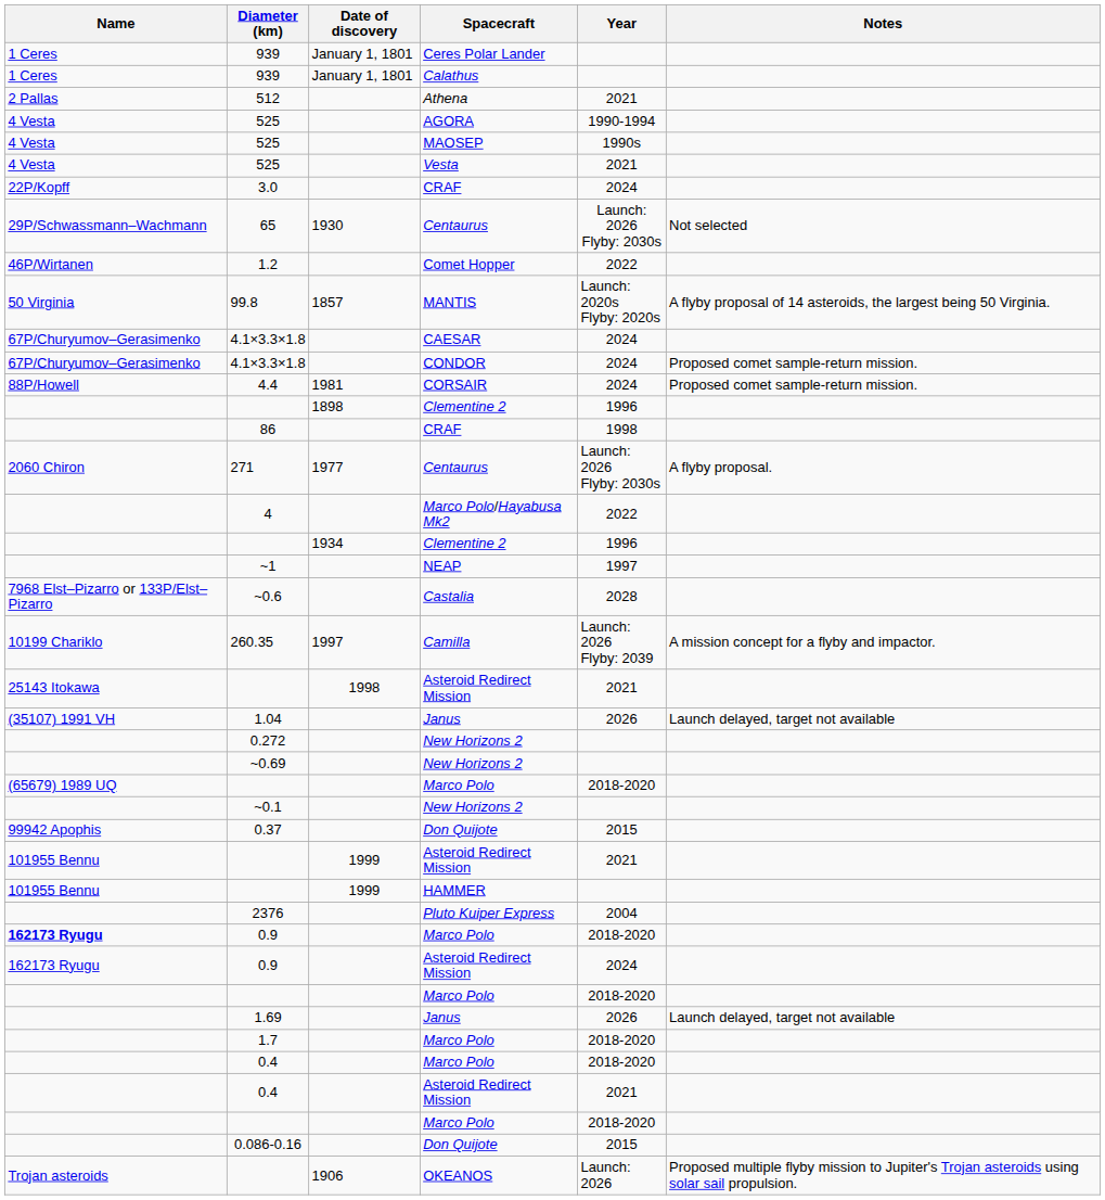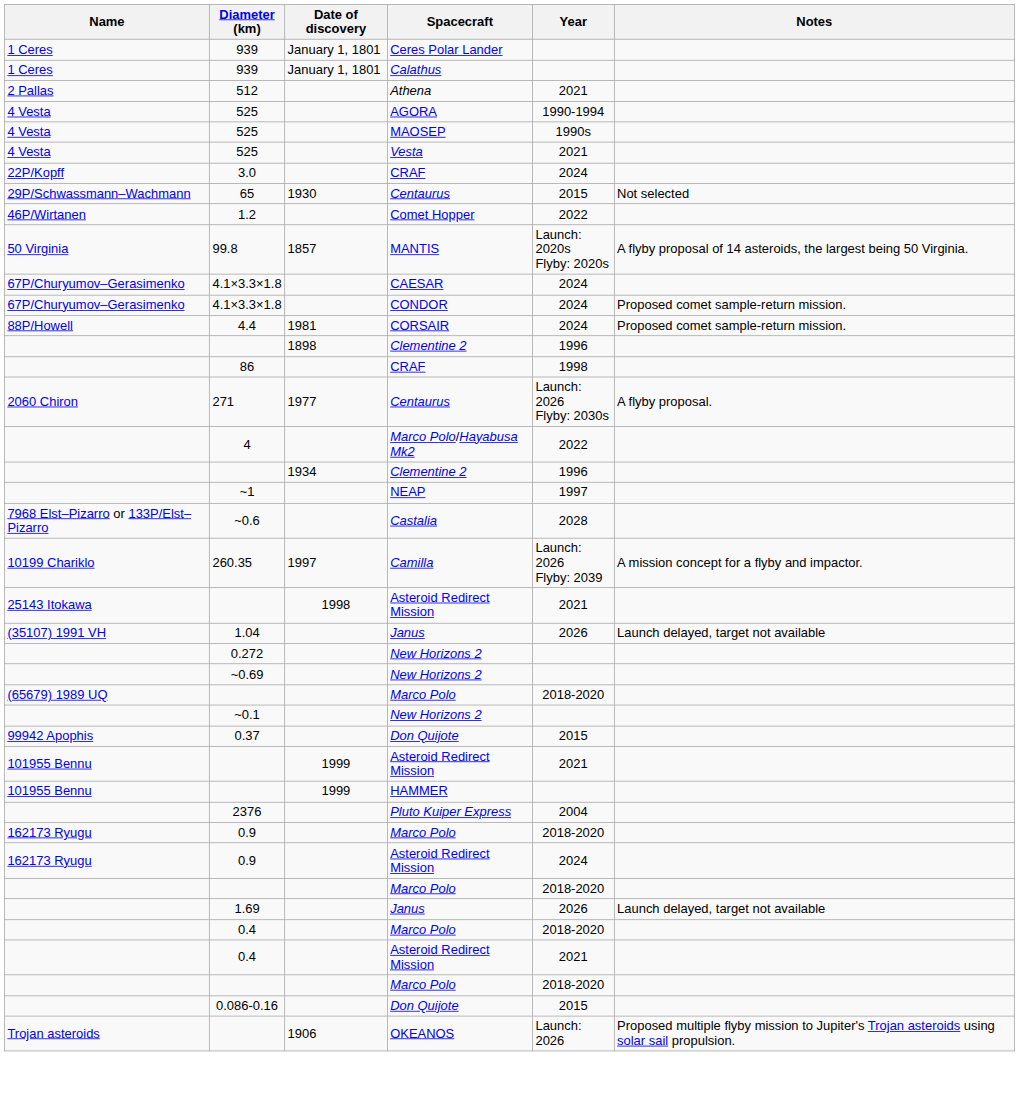 <table class="wikitable sortable">
 <tr>
 <th>Name</th>
 <th data-sort-type="number"><a href='#'>Diameter</a><br>(km)</th>
 <th>Date of discovery</th>
 <th>Spacecraft</th>
 <th>Year</th>
 <th class=unsortable>Notes</th>
 </tr>
 <tr>
 <td><a href='#'>1 Ceres</a></td>
 <td align=center>939</td>
 <td>January 1, 1801</td>
 <td><a href='#'>Ceres Polar Lander</a></td>
 <td align=center></td>
 <td></td>
 </tr>
 <tr>
 <td><a href='#'>1 Ceres</a></td>
 <td align=center>939</td>
 <td>January 1, 1801</td>
 <td><em><a href='#'>Calathus</a></em></td>
 <td align=center></td>
 <td></td>
 </tr>
 <tr>
 <td><a href='#'>2 Pallas</a></td>
 <td align=center>512</td>
 <td></td>
 <td><em>Athena</em></td>
 <td align=center>2021</td>
 <td></td>
 </tr>
 <tr style=>
 <td><a href='#'>4 Vesta</a></td>
 <td align=center>525</td>
 <td></td>
 <td><a href='#'>AGORA</a></td>
 <td align=center>1990-1994</td>
 <td></td>
 </tr>
 <tr style=>
 <td><a href='#'>4 Vesta</a></td>
 <td align=center>525</td>
 <td></td>
 <td><a href='#'>MAOSEP</a></td>
 <td align=center>1990s</td>
 <td></td>
 </tr>
 <tr style=>
 <td><a href='#'>4 Vesta</a></td>
 <td align=center>525</td>
 <td></td>
 <td><em><a href='#'>Vesta</a></em></td>
 <td align=center>2021</td>
 <td></td>
 </tr>
 <tr style=>
 <td><a href='#'>22P/Kopff</a></td>
 <td align=center>3.0</td>
 <td></td>
 <td><a href='#'>CRAF</a></td>
 <td align=center>2024</td>
 <td></td>
 </tr>
 <tr>
 <td><a href='#'>29P/Schwassmann–Wachmann</a></td>
 <td align=center>65</td>
 <td>1930</td>
 <td><em><a href='#'>Centaurus</a></em></td>
-<td align=center>Launch: 2026<br>Flyby: 2030s</td>
+<td align=center>2015</td>
 <td>Not selected</td>
 </tr>
 <tr style=>
 <td><a href='#'>46P/Wirtanen</a></td>
 <td align=center>1.2</td>
 <td></td>
 <td><a href='#'>Comet Hopper</a></td>
 <td align=center>2022</td>
 <td></td>
 </tr>
 <tr>
 <td><a href='#'>50 Virginia</a></td>
 <td>99.8</td>
 <td>1857</td>
 <td><a href='#'>MANTIS</a></td>
 <td>Launch: 2020s <br>Flyby: 2020s</td>
 <td>A flyby proposal of 14 asteroids, the largest being 50 Virginia.</td>
 </tr>
 <tr style=>
 <td><a href='#'>67P/Churyumov–Gerasimenko</a></td>
 <td align=center>4.1×3.3×1.8</td>
 <td></td>
 <td><a href='#'>CAESAR</a></td>
 <td align=center>2024</td>
 <td></td>
 </tr>
 <tr>
 <td><a href='#'>67P/Churyumov–Gerasimenko</a></td>
 <td align=center>4.1×3.3×1.8</td>
 <td></td>
 <td><a href='#'>CONDOR</a></td>
 <td align=center>2024</td>
 <td>Proposed comet sample-return mission.</td>
 </tr>
 <tr>
 <td><a href='#'>88P/Howell</a></td>
 <td align=center>4.4</td>
 <td>1981</td>
 <td><a href='#'>CORSAIR</a></td>
 <td align=center>2024</td>
 <td>Proposed comet sample-return mission.</td>
 </tr>
 <tr>
 <td></td>
 <td align=center></td>
 <td>1898</td>
 <td><em><a href='#'>Clementine 2</a></em></td>
 <td align=center>1996</td>
 <td></td>
 </tr>
 <tr style=>
 <td></td>
 <td align=center>86</td>
 <td></td>
 <td><a href='#'>CRAF</a></td>
 <td align=center>1998</td>
 <td></td>
 </tr>
 <tr>
 <td><a href='#'>2060 Chiron</a></td>
 <td>271</td>
 <td>1977</td>
 <td><em><a href='#'>Centaurus</a></em></td>
 <td>Launch: 2026<br>Flyby: 2030s</td>
 <td>A flyby proposal.</td>
 </tr>
 <tr style=>
 <td></td>
 <td align=center>4</td>
 <td></td>
 <td><em><a href='#'>Marco Polo</a></em>/<em><a href='#'>Hayabusa Mk2</a></em></td>
 <td align=center>2022</td>
 <td></td>
 </tr>
 <tr>
 <td></td>
 <td align=center></td>
 <td>1934</td>
 <td><em><a href='#'>Clementine 2</a></em></td>
 <td align=center>1996</td>
 <td></td>
 </tr>
 <tr style=>
 <td></td>
 <td align=center> ~1</td>
 <td></td>
 <td><a href='#'>NEAP</a></td>
 <td align=center>1997</td>
 <td></td>
 </tr>
 <tr style=>
 <td><a href='#'>7968 Elst–Pizarro</a> or <a href='#'>133P/Elst–Pizarro</a></td>
 <td align=center> ~0.6</td>
 <td></td>
 <td><em><a href='#'>Castalia</a></em></td>
 <td align=center>2028</td>
 <td></td>
 </tr>
 <tr>
 <td><a href='#'>10199 Chariklo</a></td>
 <td>260.35</td>
 <td>1997</td>
 <td><em><a href='#'>Camilla</a></em></td>
 <td>Launch: 2026<br>Flyby: 2039</td>
 <td>A mission concept for a flyby and impactor.</td>
 </tr>
 <tr>
 <td><a href='#'>25143 Itokawa</a></td>
 <td align=center></td>
 <td align=center>1998</td>
 <td><a href='#'>Asteroid Redirect Mission</a></td>
 <td align=center>2021</td>
 <td></td>
 </tr>
 <tr>
 <td><a href='#'>(35107) 1991 VH</a></td>
 <td align=center>1.04</td>
 <td></td>
 <td><em><a href='#'>Janus</a></em></td>
 <td align=center>2026</td>
 <td>Launch delayed, target not available</td>
 </tr>
 <tr style=>
 <td></td>
 <td align=center>0.272</td>
 <td></td>
 <td><em><a href='#'>New Horizons 2</a></em></td>
 <td align=center></td>
 <td></td>
 </tr>
 <tr style=>
 <td></td>
 <td align=center>~0.69</td>
 <td></td>
 <td><em><a href='#'>New Horizons 2</a></em></td>
 <td align=center></td>
 <td></td>
 </tr>
 <tr style=>
 <td><a href='#'>(65679) 1989 UQ</a></td>
 <td align=center></td>
 <td></td>
 <td><em><a href='#'>Marco Polo</a></em></td>
 <td align=center>2018-2020</td>
 <td></td>
 </tr>
 <tr style=>
 <td></td>
 <td align=center>~0.1</td>
 <td></td>
 <td><em><a href='#'>New Horizons 2</a></em></td>
 <td align=center></td>
 <td></td>
 </tr>
 <tr style=>
 <td><a href='#'>99942 Apophis</a></td>
 <td align=center>0.37</td>
 <td></td>
 <td><em><a href='#'>Don Quijote</a></em></td>
 <td align=center>2015</td>
 <td></td>
 </tr>
 <tr>
 <td><a href='#'>101955 Bennu</a></td>
 <td align=center></td>
 <td align=center>1999</td>
 <td><a href='#'>Asteroid Redirect Mission</a></td>
 <td align=center>2021</td>
 <td></td>
 </tr>
 <tr>
 <td><a href='#'>101955 Bennu</a></td>
 <td align=center></td>
 <td align=center>1999</td>
 <td><a href='#'>HAMMER</a></td>
 <td align=center></td>
 <td></td>
 </tr>
 <tr style=>
 <td></td>
 <td align=center>2376</td>
 <td></td>
 <td><em><a href='#'>Pluto Kuiper Express</a></em></td>
 <td align=center>2004</td>
 <td></td>
 </tr>
 <tr style=>
-<td><strong><a href='#'>162173 Ryugu</a></strong></td>
+<td><a href='#'>162173 Ryugu</a></td>
 <td align=center>0.9</td>
 <td></td>
 <td><em><a href='#'>Marco Polo</a></em></td>
 <td align=center>2018-2020</td>
 <td></td>
 </tr>
 <tr style=>
 <td><a href='#'>162173 Ryugu</a></td>
 <td align=center>0.9</td>
 <td></td>
 <td><a href='#'>Asteroid Redirect Mission</a></td>
 <td align=center>2024</td>
 <td></td>
 </tr>
 <tr style=>
 <td></td>
 <td align=center></td>
 <td></td>
 <td><em><a href='#'>Marco Polo</a></em></td>
 <td align=center>2018-2020</td>
 <td></td>
 </tr>
 <tr>
 <td></td>
 <td align=center>1.69</td>
 <td></td>
 <td><em><a href='#'>Janus</a></em></td>
 <td align=center>2026</td>
 <td>Launch delayed, target not available</td>
-</tr>
-<tr style=>
-<td></td>
-<td align=center>1.7</td>
-<td></td>
-<td><em><a href='#'>Marco Polo</a></em></td>
-<td align=center>2018-2020</td>
-<td></td>
 </tr>
 <tr style=>
 <td></td>
 <td align=center>0.4</td>
 <td></td>
 <td><em><a href='#'>Marco Polo</a></em></td>
 <td align=center>2018-2020</td>
 <td></td>
 </tr>
 <tr style=>
 <td></td>
 <td align=center>0.4</td>
 <td></td>
 <td><a href='#'>Asteroid Redirect Mission</a></td>
 <td align=center>2021</td>
 <td></td>
 </tr>
 <tr style=>
 <td></td>
 <td align=center></td>
 <td></td>
 <td><em><a href='#'>Marco Polo</a></em></td>
 <td align=center>2018-2020</td>
 <td></td>
 </tr>
 <tr style=>
 <td></td>
 <td align=center>0.086-0.16</td>
 <td></td>
 <td><em><a href='#'>Don Quijote</a></em></td>
 <td align=center>2015</td>
 <td></td>
 </tr>
 <tr>
 <td><a href='#'>Trojan asteroids</a></td>
 <td></td>
 <td>1906</td>
 <td><a href='#'>OKEANOS</a></td>
 <td>Launch: 2026</td>
 <td>Proposed multiple flyby mission to Jupiter's <a href='#'>Trojan asteroids</a> using <a href='#'>solar sail</a> propulsion.</td>
 </tr>
 </table>
